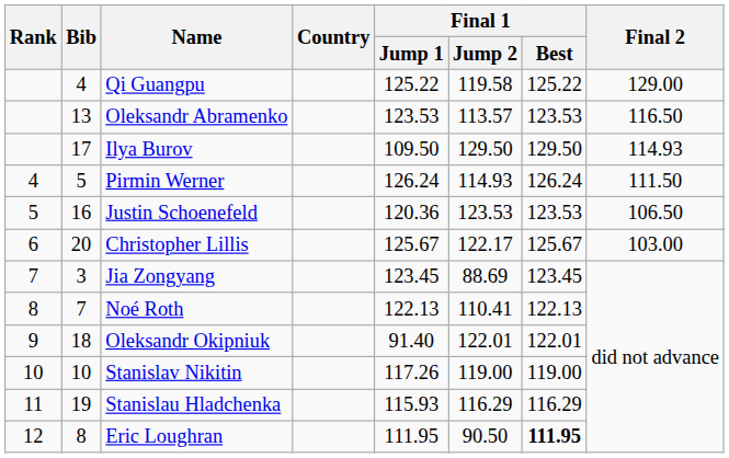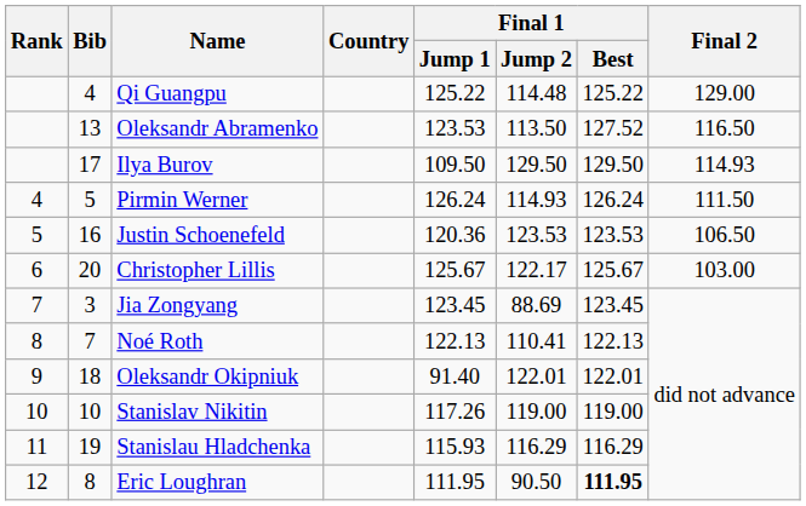 <table class="wikitable sortable" style="text-align:center">
 <tr>
 <th rowspan=2>Rank</th>
 <th rowspan=2>Bib</th>
 <th rowspan=2>Name</th>
 <th rowspan=2>Country</th>
 <th colspan=3>Final 1</th>
 <th rowspan=2>Final 2</th>
 </tr>
 <tr>
 <th>Jump 1</th>
 <th>Jump 2</th>
 <th>Best</th>
 </tr>
 <tr>
 <td></td>
 <td>4</td>
 <td align=left><a href='#'>Qi Guangpu</a></td>
 <td align=left></td>
 <td>125.22</td>
-<td>119.58</td>
+<td>114.48</td>
 <td>125.22</td>
 <td>129.00</td>
 </tr>
 <tr>
 <td></td>
 <td>13</td>
 <td align=left><a href='#'>Oleksandr Abramenko</a></td>
 <td align=left></td>
 <td>123.53</td>
-<td>113.57</td>
-<td>123.53</td>
+<td>113.50</td>
+<td>127.52</td>
 <td>116.50</td>
 </tr>
 <tr>
 <td></td>
 <td>17</td>
 <td align=left><a href='#'>Ilya Burov</a></td>
 <td align=left></td>
 <td>109.50</td>
 <td>129.50</td>
 <td>129.50</td>
 <td>114.93</td>
 </tr>
 <tr>
 <td>4</td>
 <td>5</td>
 <td align=left><a href='#'>Pirmin Werner</a></td>
 <td align=left></td>
 <td>126.24</td>
 <td>114.93</td>
 <td>126.24</td>
 <td>111.50</td>
 </tr>
 <tr>
 <td>5</td>
 <td>16</td>
 <td align=left><a href='#'>Justin Schoenefeld</a></td>
 <td align=left></td>
 <td>120.36</td>
 <td>123.53</td>
 <td>123.53</td>
 <td>106.50</td>
 </tr>
 <tr>
 <td>6</td>
 <td>20</td>
 <td align=left><a href='#'>Christopher Lillis</a></td>
 <td align=left></td>
 <td>125.67</td>
 <td>122.17</td>
 <td>125.67</td>
 <td>103.00</td>
 </tr>
 <tr>
 <td>7</td>
 <td>3</td>
 <td align=left><a href='#'>Jia Zongyang</a></td>
 <td align=left></td>
 <td>123.45</td>
 <td>88.69</td>
 <td>123.45</td>
 <td rowspan=6>did not advance</td>
 </tr>
 <tr>
 <td>8</td>
 <td>7</td>
 <td align=left><a href='#'>Noé Roth</a></td>
 <td align=left></td>
 <td>122.13</td>
 <td>110.41</td>
 <td>122.13</td>
 </tr>
 <tr>
 <td>9</td>
 <td>18</td>
 <td align=left><a href='#'>Oleksandr Okipniuk</a></td>
 <td align=left></td>
 <td>91.40</td>
 <td>122.01</td>
 <td>122.01</td>
 </tr>
 <tr>
 <td>10</td>
 <td>10</td>
 <td align=left><a href='#'>Stanislav Nikitin</a></td>
 <td align=left></td>
 <td>117.26</td>
 <td>119.00</td>
 <td>119.00</td>
 </tr>
 <tr>
 <td>11</td>
 <td>19</td>
 <td align=left><a href='#'>Stanislau Hladchenka</a></td>
 <td align=left></td>
 <td>115.93</td>
 <td>116.29</td>
 <td>116.29</td>
 </tr>
 <tr>
 <td>12</td>
 <td>8</td>
 <td align=left><a href='#'>Eric Loughran</a></td>
 <td align=left></td>
 <td>111.95</td>
 <td>90.50</td>
 <td><strong>111.95</strong></td>
 </tr>
 </table>
